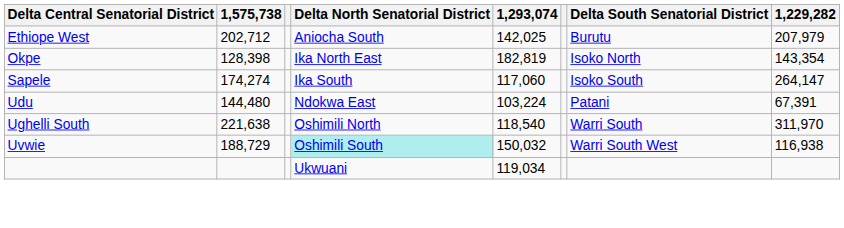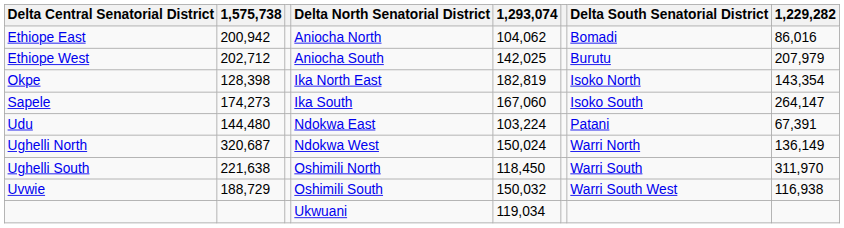 <table class="wikitable">
 <tr>
 <th>Delta Central Senatorial District</th>
 <th>1,575,738</th>
 <th></th>
 <th>Delta North Senatorial District</th>
 <th>1,293,074</th>
 <th></th>
 <th>Delta South Senatorial District</th>
 <th>1,229,282</th>
+</tr>
+<tr>
+<td><a href='#'>Ethiope East</a></td>
+<td>200,942</td>
+<td></td>
+<td><a href='#'>Aniocha North</a></td>
+<td>104,062</td>
+<td></td>
+<td><a href='#'>Bomadi</a></td>
+<td>86,016</td>
 </tr>
 <tr>
 <td><a href='#'>Ethiope West</a></td>
 <td>202,712</td>
 <td></td>
 <td><a href='#'>Aniocha South</a></td>
 <td>142,025</td>
 <td></td>
 <td><a href='#'>Burutu</a></td>
 <td>207,979</td>
 </tr>
 <tr>
 <td><a href='#'>Okpe</a></td>
 <td>128,398</td>
 <td></td>
 <td><a href='#'>Ika North East</a></td>
 <td>182,819</td>
 <td></td>
 <td><a href='#'>Isoko North</a></td>
 <td>143,354</td>
 </tr>
 <tr>
 <td><a href='#'>Sapele</a></td>
-<td>174,274</td>
+<td>174,273</td>
 <td></td>
 <td><a href='#'>Ika South</a></td>
-<td>117,060</td>
+<td>167,060</td>
 <td></td>
 <td><a href='#'>Isoko South</a></td>
 <td>264,147</td>
 </tr>
 <tr>
 <td><a href='#'>Udu</a></td>
 <td>144,480</td>
 <td></td>
 <td><a href='#'>Ndokwa East</a></td>
 <td>103,224</td>
 <td></td>
 <td><a href='#'>Patani</a></td>
 <td>67,391</td>
 </tr>
 <tr>
+<td><a href='#'>Ughelli North</a></td>
+<td>320,687</td>
+<td></td>
+<td><a href='#'>Ndokwa West</a></td>
+<td>150,024</td>
+<td></td>
+<td><a href='#'>Warri North</a></td>
+<td>136,149</td>
+</tr>
+<tr>
 <td><a href='#'>Ughelli South</a></td>
 <td>221,638</td>
 <td></td>
 <td><a href='#'>Oshimili North</a></td>
-<td>118,540</td>
+<td>118,450</td>
 <td></td>
 <td><a href='#'>Warri South</a></td>
 <td>311,970</td>
 </tr>
 <tr>
 <td><a href='#'>Uvwie</a></td>
 <td>188,729</td>
 <td></td>
-<td style="background: paleturquoise;"><a href='#'>Oshimili South</a></td>
+<td><a href='#'>Oshimili South</a></td>
 <td>150,032</td>
 <td></td>
 <td><a href='#'>Warri South West</a></td>
 <td>116,938</td>
 </tr>
 <tr>
 <td></td>
 <td></td>
 <td></td>
 <td><a href='#'>Ukwuani</a></td>
 <td>119,034</td>
 <td></td>
 <td></td>
 <td></td>
 </tr>
 </table>
